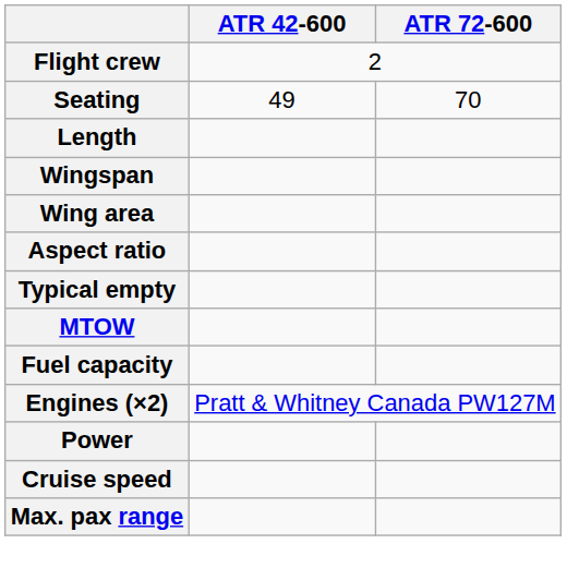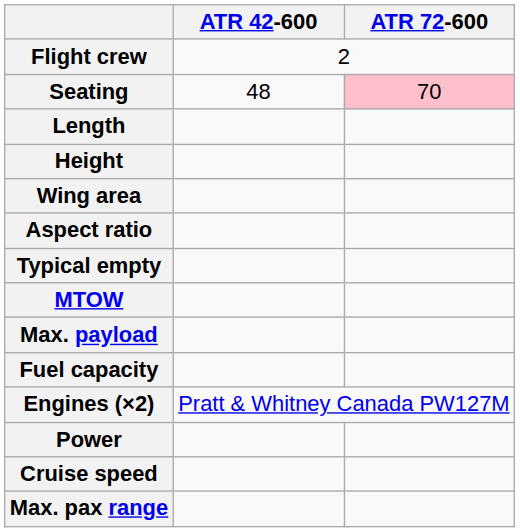 <table class="wikitable" style="text-align:center">
 <tr>
 <th></th>
 <th><a href='#'>ATR 42</a>-600</th>
 <th><a href='#'>ATR 72</a>-600</th>
 </tr>
 <tr>
 <th>Flight crew</th>
 <td colspan=2>2</td>
 </tr>
 <tr>
 <th>Seating</th>
-<td>49</td>
-<td>70</td>
+<td>48</td>
+<td style="background: pink;">70</td>
 </tr>
 <tr>
 <th>Length</th>
 <td></td>
 <td></td>
 </tr>
 <tr>
-<th>Wingspan</th>
+<th>Height</th>
 <td></td>
 <td></td>
 </tr>
 <tr>
 <th>Wing area</th>
 <td></td>
 <td></td>
 </tr>
 <tr>
 <th>Aspect ratio</th>
 <td></td>
 <td></td>
 </tr>
 <tr>
 <th>Typical empty</th>
 <td></td>
 <td></td>
 </tr>
 <tr>
 <th><a href='#'>MTOW</a></th>
+<td></td>
+<td></td>
+</tr>
+<tr>
+<th>Max. <a href='#'>payload</a></th>
 <td></td>
 <td></td>
 </tr>
 <tr>
 <th>Fuel capacity</th>
 <td></td>
 <td></td>
 </tr>
 <tr>
 <th>Engines (×2)</th>
 <td colspan=2><a href='#'>Pratt & Whitney Canada PW127M</a></td>
 </tr>
 <tr>
 <th>Power</th>
 <td></td>
 <td></td>
 </tr>
 <tr>
 <th>Cruise speed</th>
 <td></td>
 <td></td>
 </tr>
 <tr>
 <th>Max. pax <a href='#'>range</a></th>
 <td></td>
 <td></td>
 </tr>
 </table>
